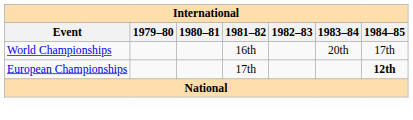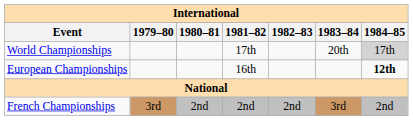 <table class="wikitable" style="text-align:center">
 <tr>
 <th style="background-color: #ffdead; " colspan=7 align=center><strong>International</strong></th>
 </tr>
 <tr>
 <th>Event</th>
 <th>1979–80</th>
 <th>1980–81</th>
 <th>1981–82</th>
 <th>1982–83</th>
 <th>1983–84</th>
 <th>1984–85</th>
 </tr>
 <tr>
 <td align=left><a href='#'>World Championships</a></td>
 <td></td>
 <td></td>
-<td>16th</td>
+<td>17th</td>
 <td></td>
 <td>20th</td>
-<td>17th</td>
+<td style="background: lightgrey;">17th</td>
 </tr>
 <tr>
 <td align=left><a href='#'>European Championships</a></td>
 <td></td>
 <td></td>
-<td>17th</td>
+<td>16th</td>
 <td></td>
 <td></td>
 <td><strong>12th</strong></td>
 </tr>
 <tr>
 <th style="background-color: #ffdead; " colspan=7 align=center><strong>National</strong></th>
 </tr>
+<tr>
+<td align=left><a href='#'>French Championships</a></td>
+<td bgcolor=cc9966>3rd</td>
+<td bgcolor=silver>2nd</td>
+<td bgcolor=silver>2nd</td>
+<td bgcolor=silver>2nd</td>
+<td bgcolor=cc9966>3rd</td>
+<td bgcolor=silver>2nd</td>
+</tr>
 </table>
